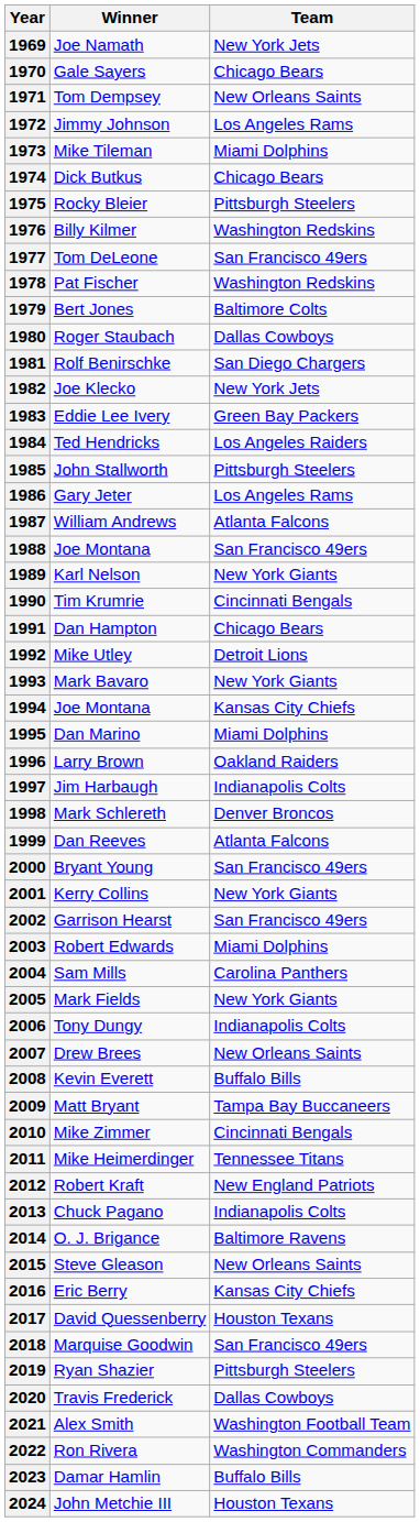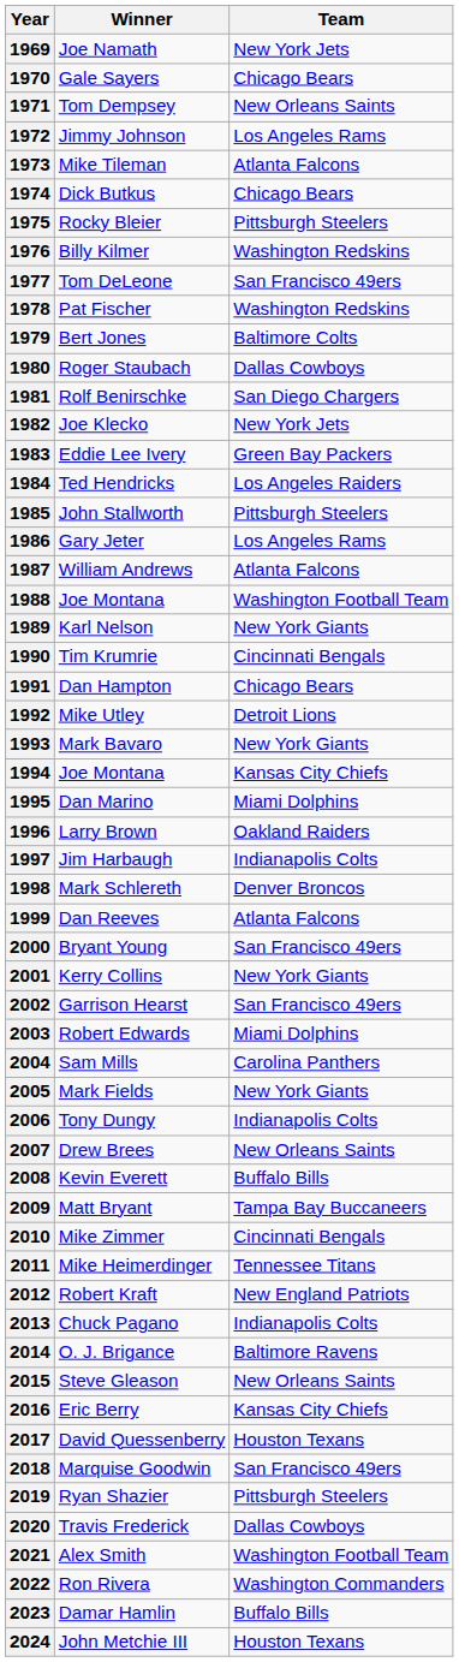 <table class="wikitable">
 <tr>
 <th>Year</th>
 <th>Winner</th>
 <th>Team</th>
 </tr>
 <tr>
 <th>1969</th>
 <td><a href='#'>Joe Namath</a></td>
 <td><a href='#'>New York Jets</a></td>
 </tr>
 <tr>
 <th>1970</th>
 <td><a href='#'>Gale Sayers</a></td>
 <td><a href='#'>Chicago Bears</a></td>
 </tr>
 <tr>
 <th>1971</th>
 <td><a href='#'>Tom Dempsey</a></td>
 <td><a href='#'>New Orleans Saints</a></td>
 </tr>
 <tr>
 <th>1972</th>
 <td><a href='#'>Jimmy Johnson</a></td>
 <td><a href='#'>Los Angeles Rams</a></td>
 </tr>
 <tr>
 <th>1973</th>
 <td><a href='#'>Mike Tileman</a></td>
-<td><a href='#'>Miami Dolphins</a></td>
+<td><a href='#'>Atlanta Falcons</a></td>
 </tr>
 <tr>
 <th>1974</th>
 <td><a href='#'>Dick Butkus</a></td>
 <td><a href='#'>Chicago Bears</a></td>
 </tr>
 <tr>
 <th>1975</th>
 <td><a href='#'>Rocky Bleier</a></td>
 <td><a href='#'>Pittsburgh Steelers</a></td>
 </tr>
 <tr>
 <th>1976</th>
 <td><a href='#'>Billy Kilmer</a></td>
 <td><a href='#'>Washington Redskins</a></td>
 </tr>
 <tr>
 <th>1977</th>
 <td><a href='#'>Tom DeLeone</a></td>
 <td><a href='#'>San Francisco 49ers</a></td>
 </tr>
 <tr>
 <th>1978</th>
 <td><a href='#'>Pat Fischer</a></td>
 <td><a href='#'>Washington Redskins</a></td>
 </tr>
 <tr>
 <th>1979</th>
 <td><a href='#'>Bert Jones</a></td>
 <td><a href='#'>Baltimore Colts</a></td>
 </tr>
 <tr>
 <th>1980</th>
 <td><a href='#'>Roger Staubach</a></td>
 <td><a href='#'>Dallas Cowboys</a></td>
 </tr>
 <tr>
 <th>1981</th>
 <td><a href='#'>Rolf Benirschke</a></td>
 <td><a href='#'>San Diego Chargers</a></td>
 </tr>
 <tr>
 <th>1982</th>
 <td><a href='#'>Joe Klecko</a></td>
 <td><a href='#'>New York Jets</a></td>
 </tr>
 <tr>
 <th>1983</th>
 <td><a href='#'>Eddie Lee Ivery</a></td>
 <td><a href='#'>Green Bay Packers</a></td>
 </tr>
 <tr>
 <th>1984</th>
 <td><a href='#'>Ted Hendricks</a></td>
 <td><a href='#'>Los Angeles Raiders</a></td>
 </tr>
 <tr>
 <th>1985</th>
 <td><a href='#'>John Stallworth</a></td>
 <td><a href='#'>Pittsburgh Steelers</a></td>
 </tr>
 <tr>
 <th>1986</th>
 <td><a href='#'>Gary Jeter</a></td>
 <td><a href='#'>Los Angeles Rams</a></td>
 </tr>
 <tr>
 <th>1987</th>
 <td><a href='#'>William Andrews</a></td>
 <td><a href='#'>Atlanta Falcons</a></td>
 </tr>
 <tr>
 <th>1988</th>
 <td><a href='#'>Joe Montana</a></td>
-<td><a href='#'>San Francisco 49ers</a></td>
+<td><a href='#'>Washington Football Team</a></td>
 </tr>
 <tr>
 <th>1989</th>
 <td><a href='#'>Karl Nelson</a></td>
 <td><a href='#'>New York Giants</a></td>
 </tr>
 <tr>
 <th>1990</th>
 <td><a href='#'>Tim Krumrie</a></td>
 <td><a href='#'>Cincinnati Bengals</a></td>
 </tr>
 <tr>
 <th>1991</th>
 <td><a href='#'>Dan Hampton</a></td>
 <td><a href='#'>Chicago Bears</a></td>
 </tr>
 <tr>
 <th>1992</th>
 <td><a href='#'>Mike Utley</a></td>
 <td><a href='#'>Detroit Lions</a></td>
 </tr>
 <tr>
 <th>1993</th>
 <td><a href='#'>Mark Bavaro</a></td>
 <td><a href='#'>New York Giants</a></td>
 </tr>
 <tr>
 <th>1994</th>
 <td><a href='#'>Joe Montana</a></td>
 <td><a href='#'>Kansas City Chiefs</a></td>
 </tr>
 <tr>
 <th>1995</th>
 <td><a href='#'>Dan Marino</a></td>
 <td><a href='#'>Miami Dolphins</a></td>
 </tr>
 <tr>
 <th>1996</th>
 <td><a href='#'>Larry Brown</a></td>
 <td><a href='#'>Oakland Raiders</a></td>
 </tr>
 <tr>
 <th>1997</th>
 <td><a href='#'>Jim Harbaugh</a></td>
 <td><a href='#'>Indianapolis Colts</a></td>
 </tr>
 <tr>
 <th>1998</th>
 <td><a href='#'>Mark Schlereth</a></td>
 <td><a href='#'>Denver Broncos</a></td>
 </tr>
 <tr>
 <th>1999</th>
 <td><a href='#'>Dan Reeves</a></td>
 <td><a href='#'>Atlanta Falcons</a></td>
 </tr>
 <tr>
 <th>2000</th>
 <td><a href='#'>Bryant Young</a></td>
 <td><a href='#'>San Francisco 49ers</a></td>
 </tr>
 <tr>
 <th>2001</th>
 <td><a href='#'>Kerry Collins</a></td>
 <td><a href='#'>New York Giants</a></td>
 </tr>
 <tr>
 <th>2002</th>
 <td><a href='#'>Garrison Hearst</a></td>
 <td><a href='#'>San Francisco 49ers</a></td>
 </tr>
 <tr>
 <th>2003</th>
 <td><a href='#'>Robert Edwards</a></td>
 <td><a href='#'>Miami Dolphins</a></td>
 </tr>
 <tr>
 <th>2004</th>
 <td><a href='#'>Sam Mills</a></td>
 <td><a href='#'>Carolina Panthers</a></td>
 </tr>
 <tr>
 <th>2005</th>
 <td><a href='#'>Mark Fields</a></td>
 <td><a href='#'>New York Giants</a></td>
 </tr>
 <tr>
 <th>2006</th>
 <td><a href='#'>Tony Dungy</a></td>
 <td><a href='#'>Indianapolis Colts</a></td>
 </tr>
 <tr>
 <th>2007</th>
 <td><a href='#'>Drew Brees</a></td>
 <td><a href='#'>New Orleans Saints</a></td>
 </tr>
 <tr>
 <th>2008</th>
 <td><a href='#'>Kevin Everett</a></td>
 <td><a href='#'>Buffalo Bills</a></td>
 </tr>
 <tr>
 <th>2009</th>
 <td><a href='#'>Matt Bryant</a></td>
 <td><a href='#'>Tampa Bay Buccaneers</a></td>
 </tr>
 <tr>
 <th>2010</th>
 <td><a href='#'>Mike Zimmer</a></td>
 <td><a href='#'>Cincinnati Bengals</a></td>
 </tr>
 <tr>
 <th>2011</th>
 <td><a href='#'>Mike Heimerdinger</a></td>
 <td><a href='#'>Tennessee Titans</a></td>
 </tr>
 <tr>
 <th>2012</th>
 <td><a href='#'>Robert Kraft</a></td>
 <td><a href='#'>New England Patriots</a></td>
 </tr>
 <tr>
 <th>2013</th>
 <td><a href='#'>Chuck Pagano</a></td>
 <td><a href='#'>Indianapolis Colts</a></td>
 </tr>
 <tr>
 <th>2014</th>
 <td><a href='#'>O. J. Brigance</a></td>
 <td><a href='#'>Baltimore Ravens</a></td>
 </tr>
 <tr>
 <th>2015</th>
 <td><a href='#'>Steve Gleason</a></td>
 <td><a href='#'>New Orleans Saints</a></td>
 </tr>
 <tr>
 <th>2016</th>
 <td><a href='#'>Eric Berry</a></td>
 <td><a href='#'>Kansas City Chiefs</a></td>
 </tr>
 <tr>
 <th>2017</th>
 <td><a href='#'>David Quessenberry</a></td>
 <td><a href='#'>Houston Texans</a></td>
 </tr>
 <tr>
 <th>2018</th>
 <td><a href='#'>Marquise Goodwin</a></td>
 <td><a href='#'>San Francisco 49ers</a></td>
 </tr>
 <tr>
 <th>2019</th>
 <td><a href='#'>Ryan Shazier</a></td>
 <td><a href='#'>Pittsburgh Steelers</a></td>
 </tr>
 <tr>
 <th>2020</th>
 <td><a href='#'>Travis Frederick</a></td>
 <td><a href='#'>Dallas Cowboys</a></td>
 </tr>
 <tr>
 <th>2021</th>
 <td><a href='#'>Alex Smith</a></td>
 <td><a href='#'>Washington Football Team</a></td>
 </tr>
 <tr>
 <th>2022</th>
 <td><a href='#'>Ron Rivera</a></td>
 <td><a href='#'>Washington Commanders</a></td>
 </tr>
 <tr>
 <th>2023</th>
 <td><a href='#'>Damar Hamlin</a></td>
 <td><a href='#'>Buffalo Bills</a></td>
 </tr>
 <tr>
 <th>2024</th>
 <td><a href='#'>John Metchie III</a></td>
 <td><a href='#'>Houston Texans</a></td>
 </tr>
 </table>
